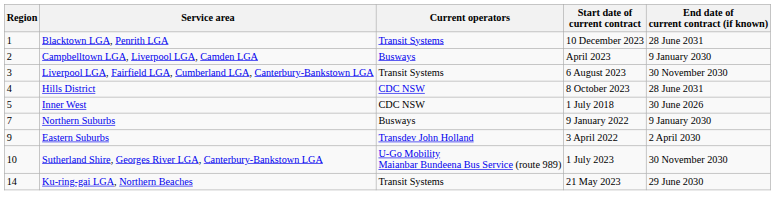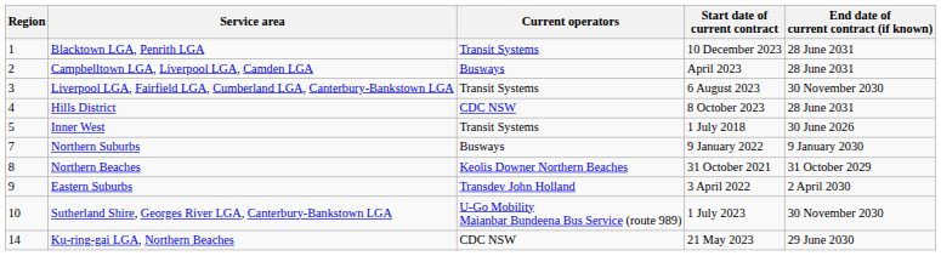 <table class="wikitable">
 <tr>
 <th>Region</th>
 <th>Service area</th>
 <th>Current operators</th>
 <th>Start date of<br>current contract</th>
 <th>End date of<br>current contract (if known)</th>
 </tr>
 <tr>
 <td>1</td>
 <td><a href='#'>Blacktown LGA</a>, <a href='#'>Penrith LGA</a></td>
 <td><a href='#'>Transit Systems</a></td>
 <td>10 December 2023</td>
 <td>28 June 2031</td>
 </tr>
 <tr>
 <td>2</td>
 <td><a href='#'>Campbelltown LGA</a>, <a href='#'>Liverpool LGA</a>, <a href='#'>Camden LGA</a></td>
 <td><a href='#'>Busways</a></td>
 <td>April 2023</td>
-<td>9 January 2030</td>
+<td>28 June 2031</td>
 </tr>
 <tr>
 <td>3</td>
 <td><a href='#'>Liverpool LGA</a>, <a href='#'>Fairfield LGA</a>, <a href='#'>Cumberland LGA</a>, <a href='#'>Canterbury-Bankstown LGA</a></td>
 <td>Transit Systems</td>
 <td>6 August 2023</td>
 <td>30 November 2030</td>
 </tr>
 <tr>
 <td>4</td>
 <td><a href='#'>Hills District</a></td>
 <td><a href='#'>CDC NSW</a></td>
 <td>8 October 2023</td>
 <td>28 June 2031</td>
 </tr>
 <tr>
 <td>5</td>
 <td><a href='#'>Inner West</a></td>
-<td>CDC NSW</td>
+<td>Transit Systems</td>
 <td>1 July 2018</td>
 <td>30 June 2026</td>
 </tr>
 <tr>
 <td>7</td>
 <td><a href='#'>Northern Suburbs</a></td>
 <td>Busways</td>
 <td>9 January 2022</td>
 <td>9 January 2030</td>
+</tr>
+<tr>
+<td>8</td>
+<td><a href='#'>Northern Beaches</a></td>
+<td><a href='#'>Keolis Downer Northern Beaches</a></td>
+<td>31 October 2021</td>
+<td>31 October 2029</td>
 </tr>
 <tr>
 <td>9</td>
 <td><a href='#'>Eastern Suburbs</a></td>
 <td><a href='#'>Transdev John Holland</a></td>
 <td>3 April 2022</td>
 <td>2 April 2030</td>
 </tr>
 <tr>
 <td>10</td>
 <td><a href='#'>Sutherland Shire</a>, <a href='#'>Georges River LGA</a>, <a href='#'>Canterbury-Bankstown LGA</a></td>
 <td><a href='#'>U-Go Mobility</a><br><a href='#'>Maianbar Bundeena Bus Service</a> (route 989)</td>
 <td>1 July 2023</td>
 <td>30 November 2030 </td>
 </tr>
 <tr>
 <td>14</td>
 <td><a href='#'>Ku-ring-gai LGA</a>, <a href='#'>Northern Beaches</a></td>
-<td>Transit Systems</td>
+<td>CDC NSW</td>
 <td>21 May 2023</td>
 <td>29 June 2030</td>
 </tr>
 </table>
